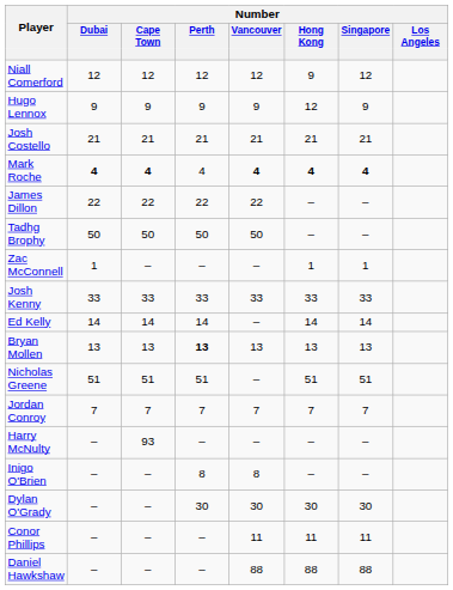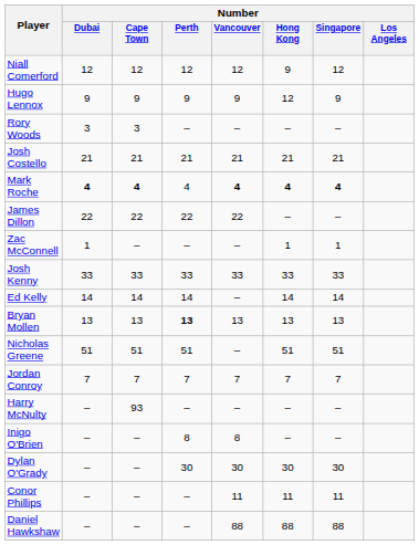 <table class="wikitable sortable" style="text-align:center;">
 <tr>
 <th rowspan="2" style="border-bottom:0px;">Player</th>
 <th colspan="7">Number</th>
 </tr>
 <tr>
 <th valign="top" style="width:5.2em; border-bottom:0px; padding:2px; font-size:85%;"><a href='#'>Dubai</a></th>
 <th valign="top" style="width:5.2em; border-bottom:0px; padding:2px; font-size:85%;"><a href='#'>Cape Town</a></th>
 <th valign="top" style="width:5.2em; border-bottom:0px; padding:2px; font-size:85%;"><a href='#'>Perth</a></th>
 <th valign="top" style="width:5.2em; border-bottom:0px; padding:2px; font-size:85%;"><a href='#'>Vancouver</a></th>
 <th valign="top" style="width:5.2em; border-bottom:0px; padding:2px; font-size:85%;"><a href='#'>Hong Kong</a></th>
 <th valign="top" style="width:5.2em; border-bottom:0px; padding:2px; font-size:85%;"><a href='#'>Singapore</a></th>
 <th valign="top" style="width:5.2em; border-bottom:0px; padding:2px; font-size:85%;"><a href='#'>Los Angeles</a></th>
 </tr>
 <tr style="line-height:8px;">
 <th style="border-top:0px;"> </th>
 <th style="border-top:0px;"></th>
 <th data-sort-type="number" style="border-top:0px;"></th>
 <th data-sort-type="number" style="border-top:0px;"></th>
 <th data-sort-type="number" style="border-top:0px;"></th>
 <th data-sort-type="number" style="border-top:0px;"></th>
 <th data-sort-type="number" style="border-top:0px;"></th>
 <th data-sort-type="number" style="border-top:0px;"></th>
 </tr>
 <tr>
 <td align="left"><a href='#'>Niall Comerford</a></td>
 <td>12</td>
 <td>12</td>
 <td>12</td>
 <td>12</td>
 <td>9</td>
 <td>12</td>
 <td></td>
 </tr>
 <tr>
 <td align="left"><a href='#'>Hugo Lennox</a></td>
 <td>9</td>
 <td>9</td>
 <td>9</td>
 <td>9</td>
 <td>12</td>
 <td>9</td>
 <td></td>
 </tr>
 <tr>
+<td align="left"><a href='#'>Rory Woods</a></td>
+<td>3</td>
+<td>3</td>
+<td>–</td>
+<td>–</td>
+<td>–</td>
+<td>–</td>
+<td></td>
+</tr>
+<tr>
 <td align="left"><a href='#'>Josh Costello</a></td>
 <td>21</td>
 <td>21</td>
 <td>21</td>
 <td>21</td>
 <td>21</td>
 <td>21</td>
 <td></td>
 </tr>
 <tr>
 <td align="left"><a href='#'>Mark Roche</a></td>
 <td><strong>4</strong></td>
 <td><strong>4</strong></td>
 <td>4</td>
 <td><strong>4</strong></td>
 <td><strong>4</strong></td>
 <td><strong>4</strong></td>
 <td></td>
 </tr>
 <tr>
 <td align="left"><a href='#'>James Dillon</a></td>
 <td>22</td>
 <td>22</td>
 <td>22</td>
 <td>22</td>
-<td>–</td>
-<td>–</td>
-<td></td>
-</tr>
-<tr>
-<td align="left"><a href='#'>Tadhg Brophy</a></td>
-<td>50</td>
-<td>50</td>
-<td>50</td>
-<td>50</td>
 <td>–</td>
 <td>–</td>
 <td></td>
 </tr>
 <tr>
 <td align="left"><a href='#'>Zac McConnell</a></td>
 <td>1</td>
 <td>–</td>
 <td>–</td>
 <td>–</td>
 <td>1</td>
 <td>1</td>
 <td></td>
 </tr>
 <tr>
 <td align="left"><a href='#'>Josh Kenny</a></td>
 <td>33</td>
 <td>33</td>
 <td>33</td>
 <td>33</td>
 <td>33</td>
 <td>33</td>
 <td></td>
 </tr>
 <tr>
 <td align="left"><a href='#'>Ed Kelly</a></td>
 <td>14</td>
 <td>14</td>
 <td>14</td>
 <td>–</td>
 <td>14</td>
 <td>14</td>
 <td></td>
 </tr>
 <tr>
 <td align="left"><a href='#'>Bryan Mollen</a></td>
 <td>13</td>
 <td>13</td>
 <td><strong>13</strong></td>
 <td>13</td>
 <td>13</td>
 <td>13</td>
 <td></td>
 </tr>
 <tr>
 <td align="left"><a href='#'>Nicholas Greene</a></td>
 <td>51</td>
 <td>51</td>
 <td>51</td>
 <td>–</td>
 <td>51</td>
 <td>51</td>
 <td></td>
 </tr>
 <tr>
 <td align="left"><a href='#'>Jordan Conroy</a></td>
 <td>7</td>
 <td>7</td>
 <td>7</td>
 <td>7</td>
 <td>7</td>
 <td>7</td>
 <td></td>
 </tr>
 <tr>
 <td align="left"><a href='#'>Harry McNulty</a></td>
 <td>–</td>
 <td>93</td>
 <td>–</td>
 <td>–</td>
 <td>–</td>
 <td>–</td>
 <td></td>
 </tr>
 <tr>
 <td align="left"><a href='#'>Inigo O'Brien</a></td>
 <td>–</td>
 <td>–</td>
 <td>8</td>
 <td>8</td>
 <td>–</td>
 <td>–</td>
 <td></td>
 </tr>
 <tr>
 <td align="left"><a href='#'>Dylan O'Grady</a></td>
 <td>–</td>
 <td>–</td>
 <td>30</td>
 <td>30</td>
 <td>30</td>
 <td>30</td>
 <td></td>
 </tr>
 <tr>
 <td align="left"><a href='#'>Conor Phillips</a></td>
 <td>–</td>
 <td>–</td>
 <td>–</td>
 <td>11</td>
 <td>11</td>
 <td>11</td>
 <td></td>
 </tr>
 <tr>
 <td align="left"><a href='#'>Daniel Hawkshaw</a></td>
 <td>–</td>
 <td>–</td>
 <td>–</td>
 <td>88</td>
 <td>88</td>
 <td>88</td>
 <td></td>
 </tr>
 </table>
